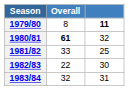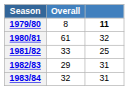 <table class="wikitable" style="font-size:86%; text-align:center; border:grey solid 1px; border-collapse:collapse; background:#ffffff;">
 <tr>
 <th style="background-color:#369; color:white; width:60px;"> Season </th>
 <th style="background-color:#4180be; color:white; width:55px;">Overall</th>
 <th style="background-color:#4180be; color:white; width:55px;"></th>
 </tr>
 <tr>
 <th scope=row align=center><a href='#'>1979/80</a></th>
 <td align=center>8</td>
 <td align=center><strong>11</strong></td>
 </tr>
 <tr>
 <th scope=row align=center><a href='#'>1980/81</a></th>
-<td align=center><strong>61</strong></td>
+<td align=center>61</td>
 <td align=center>32</td>
 </tr>
 <tr>
 <th scope=row align=center><a href='#'>1981/82</a></th>
 <td align=center>33</td>
 <td align=center>25</td>
 </tr>
 <tr>
 <th scope=row align=center><a href='#'>1982/83</a></th>
-<td align=center>22</td>
-<td align=center>30</td>
+<td align=center>29</td>
+<td align=center>31</td>
 </tr>
 <tr>
 <th scope=row align=center><a href='#'>1983/84</a></th>
 <td align=center>32</td>
 <td align=center>31</td>
 </tr>
 </table>
